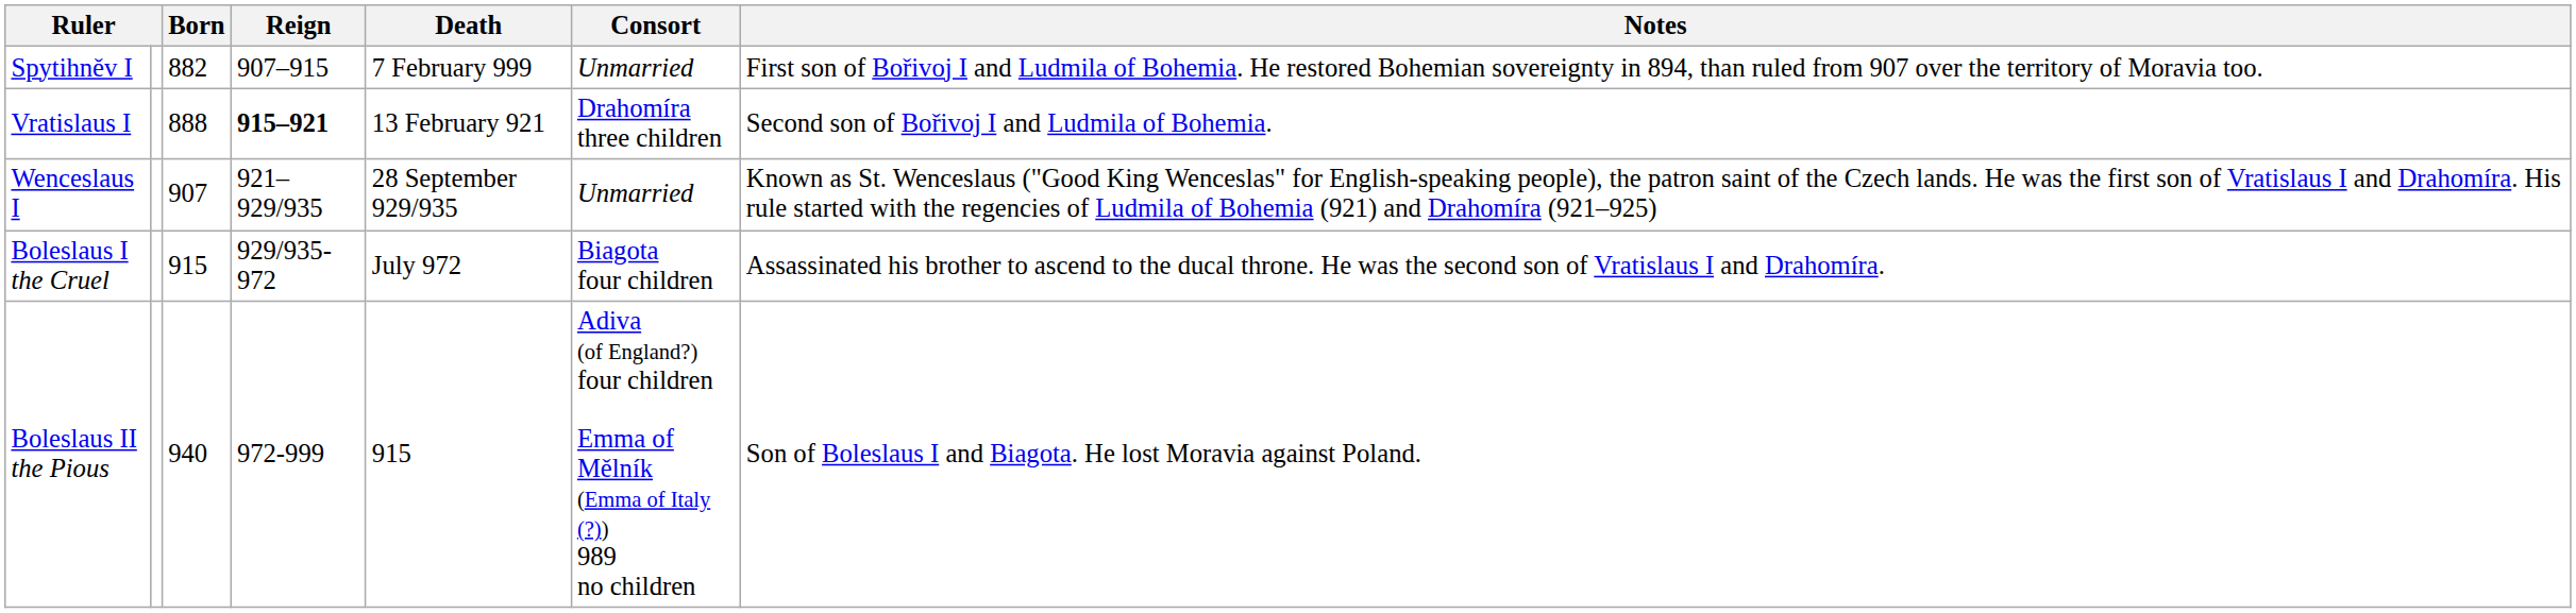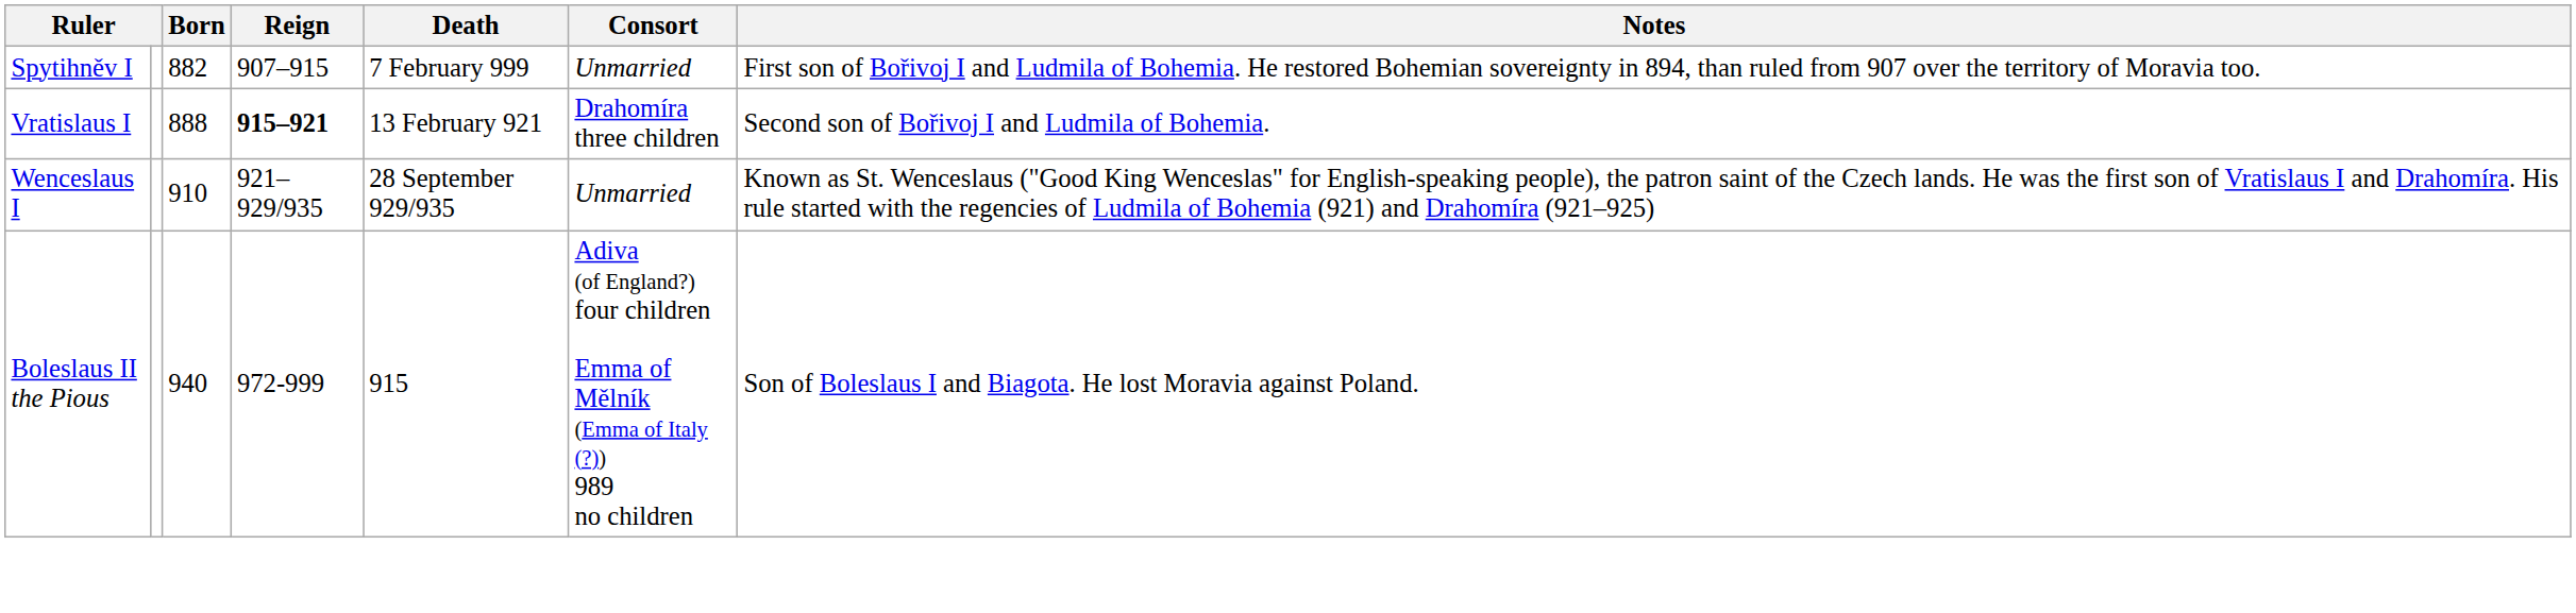 <table class="wikitable">
 <tr>
 <th colspan=2>Ruler</th>
 <th>Born</th>
 <th>Reign</th>
 <th>Death</th>
 <th>Consort</th>
 <th>Notes</th>
 </tr>
 <tr style="background:#fff;">
 <td><a href='#'>Spytihněv I</a></td>
 <td></td>
 <td>882</td>
 <td>907–915</td>
 <td>7 February 999</td>
 <td><em>Unmarried</em></td>
 <td>First son of <a href='#'>Bořivoj I</a> and <a href='#'>Ludmila of Bohemia</a>. He restored Bohemian sovereignty in 894, than ruled  from 907 over the territory of Moravia too.</td>
 </tr>
 <tr style="background:#fff;">
 <td><a href='#'>Vratislaus I</a></td>
 <td></td>
 <td>888</td>
 <td><strong>915–921</strong></td>
 <td>13 February 921</td>
 <td><a href='#'>Drahomíra</a><br>three children</td>
 <td>Second son of <a href='#'>Bořivoj I</a> and <a href='#'>Ludmila of Bohemia</a>.</td>
 </tr>
 <tr style="background:#fff;">
 <td><a href='#'>Wenceslaus I</a></td>
 <td></td>
-<td>907</td>
+<td>910</td>
 <td>921–929/935</td>
 <td>28 September 929/935</td>
 <td><em>Unmarried</em></td>
 <td>Known as St. Wenceslaus ("Good King Wenceslas" for English-speaking people), the patron saint of the Czech lands. He was the first son of <a href='#'>Vratislaus I</a> and <a href='#'>Drahomíra</a>. His rule started with the regencies of <a href='#'>Ludmila of Bohemia</a> (921) and <a href='#'>Drahomíra</a> (921–925)</td>
-</tr>
-<tr style="background:#fff;">
-<td><a href='#'>Boleslaus I</a><br><em>the Cruel</em></td>
-<td></td>
-<td>915</td>
-<td>929/935-972</td>
-<td>July 972</td>
-<td><a href='#'>Biagota</a><br>four children</td>
-<td>Assassinated his brother to ascend to the ducal throne. He was the second son of <a href='#'>Vratislaus I</a> and <a href='#'>Drahomíra</a>.</td>
 </tr>
 <tr style="background:#fff;">
 <td><a href='#'>Boleslaus II</a><br><em>the Pious</em></td>
 <td></td>
 <td>940</td>
 <td>972-999</td>
 <td>915</td>
 <td><a href='#'>Adiva</a><br><small>(of England?)</small><br>four children<br><br><a href='#'>Emma of Mělník</a><br><small>(<a href='#'>Emma of Italy (?)</a>)</small><br>989<br>no children</td>
 <td>Son of <a href='#'>Boleslaus I</a> and <a href='#'>Biagota</a>. He lost Moravia against Poland.</td>
 </tr>
 </table>
